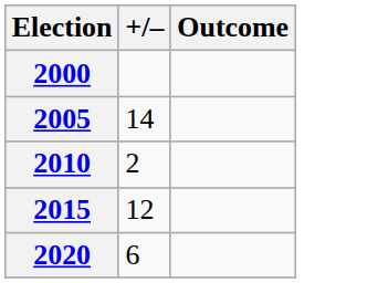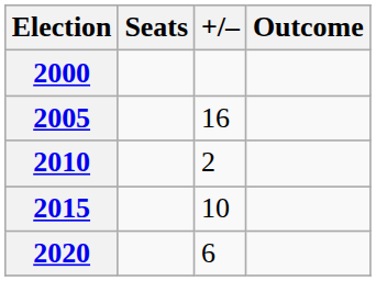 <table class="wikitable">
 <tr>
 <th>Election</th>
+<th>Seats</th>
 <th>+/–</th>
 <th>Outcome</th>
 </tr>
 <tr>
 <th><a href='#'>2000</a></th>
 <td></td>
 <td></td>
+<td></td>
 </tr>
 <tr>
 <th><a href='#'>2005</a></th>
-<td> 14</td>
+<td></td>
+<td> 16</td>
 <td></td>
 </tr>
 <tr>
 <th><a href='#'>2010</a></th>
+<td></td>
 <td> 2</td>
 <td></td>
 </tr>
 <tr>
 <th><a href='#'>2015</a></th>
-<td> 12</td>
+<td></td>
+<td> 10</td>
 <td></td>
 </tr>
 <tr>
 <th><a href='#'>2020</a></th>
+<td></td>
 <td> 6</td>
 <td></td>
 </tr>
 </table>
